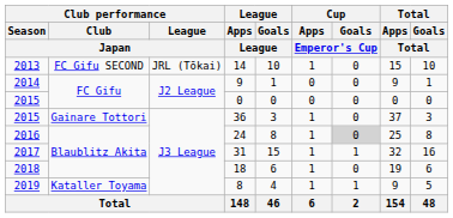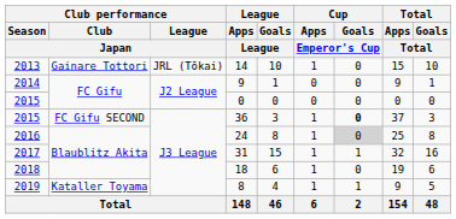 <table class="wikitable" style="text-align:center;">
 <tr>
 <th colspan=3>Club performance</th>
 <th colspan=2>League</th>
 <th colspan=2>Cup</th>
 <th colspan=2>Total</th>
 </tr>
 <tr>
 <th>Season</th>
 <th>Club</th>
 <th>League</th>
 <th>Apps</th>
 <th>Goals</th>
 <th>Apps</th>
 <th>Goals</th>
 <th>Apps</th>
 <th>Goals</th>
 </tr>
 <tr>
 <th colspan=3>Japan</th>
 <th colspan=2>League</th>
 <th colspan=2><a href='#'>Emperor's Cup</a></th>
 <th colspan=2>Total</th>
 </tr>
 <tr>
 <td><a href='#'>2013</a></td>
-<td><a href='#'>FC Gifu</a> SECOND</td>
+<td><a href='#'>Gainare Tottori</a></td>
 <td>JRL (Tōkai)</td>
 <td>14</td>
 <td>10</td>
 <td>1</td>
 <td>0</td>
 <td>15</td>
 <td>10</td>
 </tr>
 <tr>
 <td><a href='#'>2014</a></td>
 <td rowspan="2"><a href='#'>FC Gifu</a></td>
 <td rowspan="2"><a href='#'>J2 League</a></td>
 <td>9</td>
 <td>1</td>
 <td>0</td>
 <td>0</td>
 <td>9</td>
 <td>1</td>
 </tr>
 <tr>
 <td><a href='#'>2015</a></td>
 <td>0</td>
 <td>0</td>
 <td>0</td>
 <td>0</td>
 <td>0</td>
 <td>0</td>
 </tr>
 <tr>
 <td><a href='#'>2015</a></td>
-<td><a href='#'>Gainare Tottori</a></td>
+<td><a href='#'>FC Gifu</a> SECOND</td>
 <td rowspan="5"><a href='#'>J3 League</a></td>
 <td>36</td>
 <td>3</td>
 <td>1</td>
-<td>0</td>
+<td><strong>0</strong></td>
 <td>37</td>
 <td>3</td>
 </tr>
 <tr>
 <td><a href='#'>2016</a></td>
 <td rowspan="3"><a href='#'>Blaublitz Akita</a></td>
 <td>24</td>
 <td>8</td>
 <td>1</td>
 <td style="background: lightgrey;">0</td>
 <td>25</td>
 <td>8</td>
 </tr>
 <tr>
 <td><a href='#'>2017</a></td>
 <td>31</td>
 <td>15</td>
 <td>1</td>
 <td>1</td>
 <td>32</td>
 <td>16</td>
 </tr>
 <tr>
 <td><a href='#'>2018</a></td>
 <td>18</td>
 <td>6</td>
 <td>1</td>
 <td>0</td>
 <td>19</td>
 <td>6</td>
 </tr>
 <tr>
 <td><a href='#'>2019</a></td>
 <td><a href='#'>Kataller Toyama</a></td>
 <td>8</td>
 <td>4</td>
 <td>1</td>
 <td>1</td>
 <td>9</td>
 <td>5</td>
 </tr>
 <tr>
 <th colspan=3>Total</th>
 <th>148</th>
 <th>46</th>
 <th>6</th>
 <th>2</th>
 <th>154</th>
 <th>48</th>
 </tr>
 </table>
